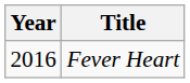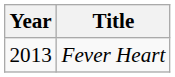 <table class="wikitable">
 <tr>
 <th>Year</th>
 <th>Title</th>
 </tr>
 <tr>
-<td>2016</td>
+<td>2013</td>
 <td><em>Fever Heart</em></td>
 </tr>
 </table>
